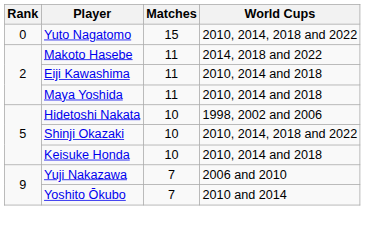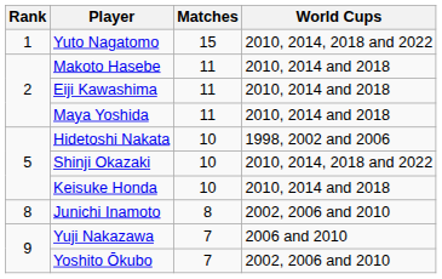 <table class="wikitable" style="text-align: left;">
 <tr>
 <th>Rank</th>
 <th>Player</th>
 <th>Matches</th>
 <th>World Cups</th>
 </tr>
 <tr>
-<td align="center">0</td>
+<td align="center">1</td>
 <td><a href='#'>Yuto Nagatomo</a></td>
 <td align=center>15</td>
 <td>2010, 2014, 2018 and 2022</td>
 </tr>
 <tr>
 <td rowspan="3" align="center">2</td>
 <td><a href='#'>Makoto Hasebe</a></td>
 <td align=center>11</td>
-<td>2014, 2018 and 2022</td>
+<td>2010, 2014 and 2018</td>
 </tr>
 <tr>
 <td><a href='#'>Eiji Kawashima</a></td>
 <td align=center>11</td>
 <td>2010, 2014 and 2018</td>
 </tr>
 <tr>
 <td><a href='#'>Maya Yoshida</a></td>
 <td align=center>11</td>
 <td>2010, 2014 and 2018</td>
 </tr>
 <tr>
 <td rowspan="3" align="center">5</td>
 <td><a href='#'>Hidetoshi Nakata</a></td>
 <td align=center>10</td>
 <td>1998, 2002 and 2006</td>
 </tr>
 <tr>
 <td><a href='#'>Shinji Okazaki</a></td>
 <td align=center>10</td>
 <td>2010, 2014, 2018 and 2022</td>
 </tr>
 <tr>
 <td><a href='#'>Keisuke Honda</a></td>
 <td align=center>10</td>
 <td>2010, 2014 and 2018</td>
 </tr>
 <tr>
+<td rowspan="1" align="center">8</td>
+<td><a href='#'>Junichi Inamoto</a></td>
+<td align=center>8</td>
+<td>2002, 2006 and 2010</td>
+</tr>
+<tr>
 <td rowspan="2" align="center">9</td>
 <td><a href='#'>Yuji Nakazawa</a></td>
 <td align=center>7</td>
 <td>2006 and 2010</td>
 </tr>
 <tr>
 <td><a href='#'>Yoshito Ōkubo</a></td>
 <td align=center>7</td>
-<td>2010 and 2014</td>
+<td>2002, 2006 and 2010</td>
 </tr>
 </table>
